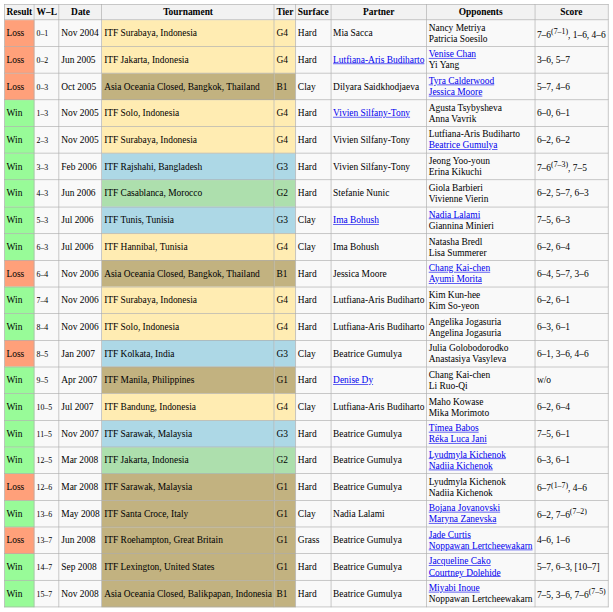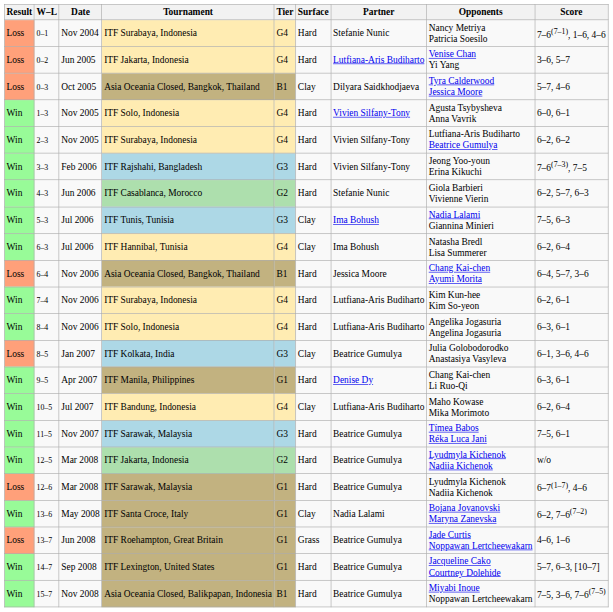 <table class="sortable wikitable" style="font-size:95%;">
 <tr>
 <th>Result</th>
 <th class="unsortable">W–L</th>
 <th>Date</th>
 <th>Tournament</th>
 <th>Tier</th>
 <th>Surface</th>
 <th>Partner</th>
 <th>Opponents</th>
 <th class="unsortable">Score</th>
 </tr>
 <tr>
 <td bgcolor="FFA07A">Loss</td>
 <td><small>0–1</small></td>
 <td>Nov 2004</td>
 <td bgcolor="ffecb2">ITF Surabaya, Indonesia</td>
 <td bgcolor="ffecb2">G4</td>
 <td>Hard</td>
-<td> Mia Sacca</td>
+<td> Stefanie Nunic</td>
 <td> Nancy Metriya <br>  Patricia Soesilo</td>
 <td>7–6<sup>(7–1)</sup>, 1–6, 4–6</td>
 </tr>
 <tr>
 <td bgcolor="FFA07A">Loss</td>
 <td><small>0–2</small></td>
 <td>Jun 2005</td>
 <td bgcolor="ffecb2">ITF Jakarta, Indonesia</td>
 <td bgcolor="ffecb2">G4</td>
 <td>Hard</td>
 <td> <a href='#'>Lutfiana-Aris Budiharto</a></td>
 <td> <a href='#'>Venise Chan</a> <br>  Yi Yang</td>
 <td>3–6, 5–7</td>
 </tr>
 <tr>
 <td bgcolor="FFA07A">Loss</td>
 <td><small>0–3</small></td>
 <td>Oct 2005</td>
 <td bgcolor="C2B280">Asia Oceania Closed, Bangkok, Thailand</td>
 <td bgcolor="C2B280">B1</td>
 <td>Clay</td>
 <td> Dilyara Saidkhodjaeva</td>
 <td> <a href='#'>Tyra Calderwood</a> <br>  <a href='#'>Jessica Moore</a></td>
 <td>5–7, 4–6</td>
 </tr>
 <tr>
 <td bgcolor=98fb98>Win</td>
 <td><small>1–3</small></td>
 <td>Nov 2005</td>
 <td bgcolor="ffecb2">ITF Solo, Indonesia</td>
 <td bgcolor="ffecb2">G4</td>
 <td>Hard</td>
 <td> <a href='#'>Vivien Silfany-Tony</a></td>
 <td> Agusta Tsybysheva <br>  Anna Vavrik</td>
 <td>6–0, 6–1</td>
 </tr>
 <tr>
 <td bgcolor=98fb98>Win</td>
 <td><small>2–3</small></td>
 <td>Nov 2005</td>
 <td bgcolor="ffecb2">ITF Surabaya, Indonesia</td>
 <td bgcolor="ffecb2">G4</td>
 <td>Hard</td>
 <td> Vivien Silfany-Tony</td>
 <td> Lutfiana-Aris Budiharto <br>  <a href='#'>Beatrice Gumulya</a></td>
 <td>6–2, 6–2</td>
 </tr>
 <tr>
 <td bgcolor=98fb98>Win</td>
 <td><small>3–3</small></td>
 <td>Feb 2006</td>
 <td bgcolor="lightblue">ITF Rajshahi, Bangladesh</td>
 <td bgcolor="lightblue">G3</td>
 <td>Hard</td>
 <td> Vivien Silfany-Tony</td>
 <td> Jeong Yoo-youn <br>  Erina Kikuchi</td>
 <td>7–6<sup>(7–3)</sup>, 7–5</td>
 </tr>
 <tr>
 <td bgcolor=98fb98>Win</td>
 <td><small>4–3</small></td>
 <td>Jun 2006</td>
 <td bgcolor="addfad">ITF Casablanca, Morocco</td>
 <td bgcolor="addfad">G2</td>
 <td>Hard</td>
 <td> Stefanie Nunic</td>
 <td> Giola Barbieri <br>  Vivienne Vierin</td>
 <td>6–2, 5–7, 6–3</td>
 </tr>
 <tr>
 <td bgcolor=98fb98>Win</td>
 <td><small>5–3</small></td>
 <td>Jul 2006</td>
 <td bgcolor="lightblue">ITF Tunis, Tunisia</td>
 <td bgcolor="lightblue">G3</td>
 <td>Clay</td>
 <td> <a href='#'>Ima Bohush</a></td>
 <td> <a href='#'>Nadia Lalami</a> <br>  Giannina Minieri</td>
 <td>7–5, 6–3</td>
 </tr>
 <tr>
 <td bgcolor=98fb98>Win</td>
 <td><small>6–3</small></td>
 <td>Jul 2006</td>
 <td bgcolor="ffecb2">ITF Hannibal, Tunisia</td>
 <td bgcolor="ffecb2">G4</td>
 <td>Clay</td>
 <td> Ima Bohush</td>
 <td> Natasha Bredl <br>  Lisa Summerer</td>
 <td>6–2, 6–4</td>
 </tr>
 <tr>
 <td bgcolor="FFA07A">Loss</td>
 <td><small>6–4</small></td>
 <td>Nov 2006</td>
 <td bgcolor="C2B280">Asia Oceania Closed, Bangkok, Thailand</td>
 <td bgcolor="C2B280">B1</td>
 <td>Hard</td>
 <td> Jessica Moore</td>
 <td> <a href='#'>Chang Kai-chen</a> <br>  <a href='#'>Ayumi Morita</a></td>
 <td>6–4, 5–7, 3–6</td>
 </tr>
 <tr>
 <td bgcolor=98fb98>Win</td>
 <td><small>7–4</small></td>
 <td>Nov 2006</td>
 <td bgcolor="ffecb2">ITF Surabaya, Indonesia</td>
 <td bgcolor="ffecb2">G4</td>
 <td>Hard</td>
 <td> Lutfiana-Aris Budiharto</td>
 <td> Kim Kun-hee <br>  Kim So-yeon</td>
 <td>6–2, 6–1</td>
 </tr>
 <tr>
 <td bgcolor=98fb98>Win</td>
 <td><small>8–4</small></td>
 <td>Nov 2006</td>
 <td bgcolor="ffecb2">ITF Solo, Indonesia</td>
 <td bgcolor="ffecb2">G4</td>
 <td>Hard</td>
 <td> Lutfiana-Aris Budiharto</td>
 <td> Angelika Jogasuria <br>  Angelina Jogasuria</td>
 <td>6–3, 6–1</td>
 </tr>
 <tr>
 <td bgcolor="FFA07A">Loss</td>
 <td><small>8–5</small></td>
 <td>Jan 2007</td>
 <td bgcolor="lightblue">ITF Kolkata, India</td>
 <td bgcolor="lightblue">G3</td>
 <td>Clay</td>
 <td> Beatrice Gumulya</td>
 <td> Julia Golobodorodko <br>  Anastasiya Vasyleva</td>
 <td>6–1, 3–6, 4–6</td>
 </tr>
 <tr>
 <td bgcolor=98fb98>Win</td>
 <td><small>9–5</small></td>
 <td>Apr 2007</td>
 <td bgcolor="C2B280">ITF Manila, Philippines</td>
 <td bgcolor="C2B280">G1</td>
 <td>Hard</td>
 <td> <a href='#'>Denise Dy</a></td>
 <td> Chang Kai-chen <br>  Li Ruo-Qi</td>
-<td>w/o</td>
+<td>6–3, 6–1</td>
 </tr>
 <tr>
 <td bgcolor=98fb98>Win</td>
 <td><small>10–5</small></td>
 <td>Jul 2007</td>
 <td bgcolor="ffecb2">ITF Bandung, Indonesia</td>
 <td bgcolor="ffecb2">G4</td>
 <td>Clay</td>
 <td> Lutfiana-Aris Budiharto</td>
 <td> Maho Kowase <br>  Mika Morimoto</td>
 <td>6–2, 6–4</td>
 </tr>
 <tr>
 <td bgcolor=98fb98>Win</td>
 <td><small>11–5</small></td>
 <td>Nov 2007</td>
 <td bgcolor="lightblue">ITF Sarawak, Malaysia</td>
 <td bgcolor="lightblue">G3</td>
 <td>Hard</td>
 <td> Beatrice Gumulya</td>
 <td> <a href='#'>Tímea Babos</a> <br>  <a href='#'>Réka Luca Jani</a></td>
 <td>7–5, 6–1</td>
 </tr>
 <tr>
 <td bgcolor=98fb98>Win</td>
 <td><small>12–5</small></td>
 <td>Mar 2008</td>
 <td bgcolor="addfad">ITF Jakarta, Indonesia</td>
 <td bgcolor="addfad">G2</td>
 <td>Hard</td>
 <td> Beatrice Gumulya</td>
 <td> <a href='#'>Lyudmyla Kichenok</a> <br>  <a href='#'>Nadiia Kichenok</a></td>
-<td>6–3, 6–1</td>
+<td>w/o</td>
 </tr>
 <tr>
 <td bgcolor="FFA07A">Loss</td>
 <td><small>12–6</small></td>
 <td>Mar 2008</td>
 <td bgcolor="C2B280">ITF Sarawak, Malaysia</td>
 <td bgcolor="C2B280">G1</td>
 <td>Hard</td>
 <td> Beatrice Gumulya</td>
 <td> Lyudmyla Kichenok <br>  Nadiia Kichenok</td>
 <td>6–7<sup>(1–7)</sup>, 4–6</td>
 </tr>
 <tr>
 <td bgcolor=98fb98>Win</td>
 <td><small>13–6</small></td>
 <td>May 2008</td>
 <td bgcolor="C2B280">ITF Santa Croce, Italy</td>
 <td bgcolor="C2B280">G1</td>
 <td>Clay</td>
 <td> Nadia Lalami</td>
 <td> <a href='#'>Bojana Jovanovski</a> <br>  <a href='#'>Maryna Zanevska</a></td>
 <td>6–2, 7–6<sup>(7–2)</sup></td>
 </tr>
 <tr>
 <td bgcolor="FFA07A">Loss</td>
 <td><small>13–7</small></td>
 <td>Jun 2008</td>
 <td bgcolor="C2B280">ITF Roehampton, Great Britain</td>
 <td bgcolor="C2B280">G1</td>
 <td>Grass</td>
 <td> Beatrice Gumulya</td>
 <td> <a href='#'>Jade Curtis</a> <br>  <a href='#'>Noppawan Lertcheewakarn</a></td>
 <td>4–6, 1–6</td>
 </tr>
 <tr>
 <td bgcolor=98fb98>Win</td>
 <td><small>14–7</small></td>
 <td>Sep 2008</td>
 <td bgcolor="C2B280">ITF Lexington, United States</td>
 <td bgcolor="C2B280">G1</td>
 <td>Hard</td>
 <td> Beatrice Gumulya</td>
 <td> <a href='#'>Jacqueline Cako</a> <br>  <a href='#'>Courtney Dolehide</a></td>
 <td>5–7, 6–3, [10–7]</td>
 </tr>
 <tr>
 <td bgcolor=98fb98>Win</td>
 <td><small>15–7</small></td>
 <td>Nov 2008</td>
 <td bgcolor="C2B280">Asia Oceania Closed, Balikpapan, Indonesia</td>
 <td bgcolor="C2B280">B1</td>
 <td>Hard</td>
 <td> Beatrice Gumulya</td>
 <td> <a href='#'>Miyabi Inoue</a> <br>  Noppawan Lertcheewakarn</td>
 <td>7–5, 3–6, 7–6<sup>(7–5)</sup></td>
 </tr>
 </table>
